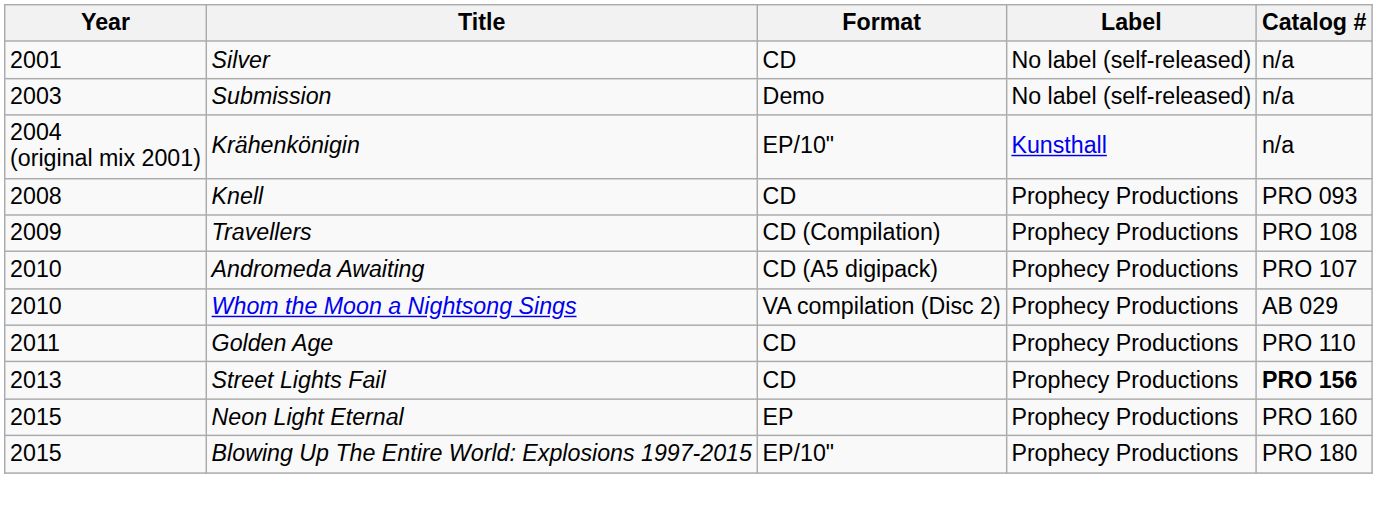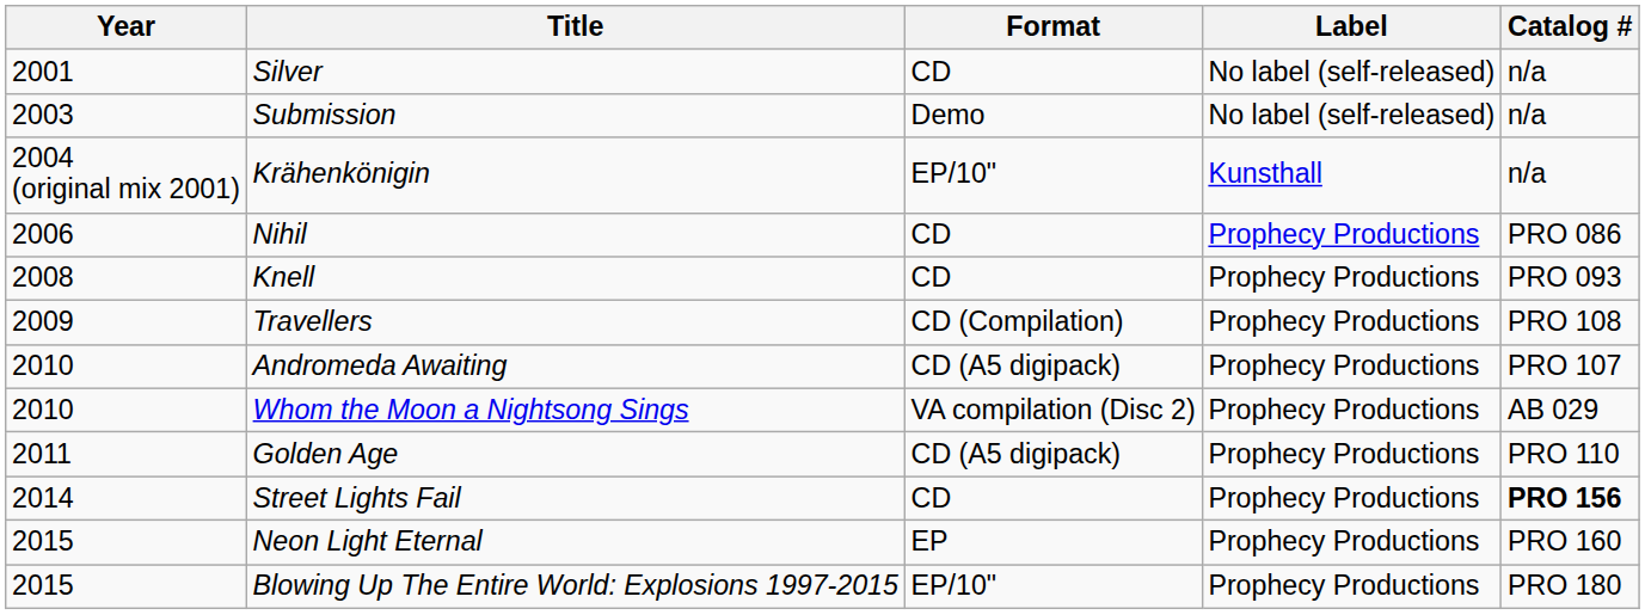 <table class="wikitable">
 <tr>
 <th>Year</th>
 <th>Title</th>
 <th>Format</th>
 <th>Label</th>
 <th>Catalog #</th>
 </tr>
 <tr>
 <td>2001</td>
 <td><em>Silver</em></td>
 <td>CD</td>
 <td>No label (self-released)</td>
 <td>n/a</td>
 </tr>
 <tr>
 <td>2003</td>
 <td><em>Submission</em></td>
 <td>Demo</td>
 <td>No label (self-released)</td>
 <td>n/a</td>
 </tr>
 <tr>
 <td>2004<br>(original mix 2001)</td>
 <td><em>Krähenkönigin</em></td>
 <td>EP/10"</td>
 <td><a href='#'>Kunsthall</a></td>
 <td>n/a</td>
+</tr>
+<tr>
+<td>2006</td>
+<td><em>Nihil</em></td>
+<td>CD</td>
+<td><a href='#'>Prophecy Productions</a></td>
+<td>PRO 086</td>
 </tr>
 <tr>
 <td>2008</td>
 <td><em>Knell</em></td>
 <td>CD</td>
 <td>Prophecy Productions</td>
 <td>PRO 093</td>
 </tr>
 <tr>
 <td>2009</td>
 <td><em>Travellers</em></td>
 <td>CD (Compilation)</td>
 <td>Prophecy Productions</td>
 <td>PRO 108</td>
 </tr>
 <tr>
 <td>2010</td>
 <td><em>Andromeda Awaiting</em></td>
 <td>CD (A5 digipack)</td>
 <td>Prophecy Productions</td>
 <td>PRO 107</td>
 </tr>
 <tr>
 <td>2010</td>
 <td><em><a href='#'>Whom the Moon a Nightsong Sings</a></em></td>
 <td>VA compilation (Disc 2)</td>
 <td>Prophecy Productions</td>
 <td>AB 029</td>
 </tr>
 <tr>
 <td>2011</td>
 <td><em>Golden Age</em></td>
-<td>CD</td>
+<td>CD (A5 digipack)</td>
 <td>Prophecy Productions</td>
 <td>PRO 110</td>
 </tr>
 <tr>
-<td>2013</td>
+<td>2014</td>
 <td><em>Street Lights Fail</em></td>
 <td>CD</td>
 <td>Prophecy Productions</td>
 <td><strong>PRO 156</strong></td>
 </tr>
 <tr>
 <td>2015</td>
 <td><em>Neon Light Eternal</em></td>
 <td>EP</td>
 <td>Prophecy Productions</td>
 <td>PRO 160</td>
 </tr>
 <tr>
 <td>2015</td>
 <td><em>Blowing Up The Entire World: Explosions 1997-2015</em></td>
 <td>EP/10"</td>
 <td>Prophecy Productions</td>
 <td>PRO 180</td>
 </tr>
 </table>
